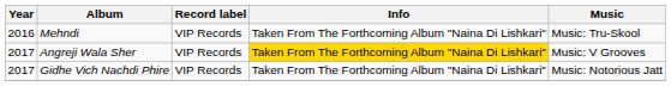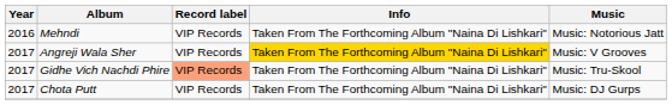 <table class=wikitable>
 <tr>
 <th>Year</th>
 <th>Album</th>
 <th>Record label</th>
 <th>Info</th>
 <th>Music</th>
 </tr>
 <tr>
 <td>2016</td>
 <td><em>Mehndi</em></td>
 <td>VIP Records</td>
 <td>Taken From The Forthcoming Album "Naina Di Lishkari"</td>
-<td>Music: Tru-Skool</td>
+<td>Music: Notorious Jatt</td>
 </tr>
 <tr>
 <td>2017</td>
 <td><em>Angreji Wala Sher</em></td>
 <td>VIP Records</td>
 <td style="background: gold;">Taken From The Forthcoming Album "Naina Di Lishkari"</td>
 <td>Music: V Grooves</td>
 </tr>
 <tr>
 <td>2017</td>
 <td><em>Gidhe Vich Nachdi Phire</em></td>
+<td style="background: lightsalmon;">VIP Records</td>
+<td>Taken From The Forthcoming Album "Naina Di Lishkari"</td>
+<td>Music: Tru-Skool</td>
+</tr>
+<tr>
+<td>2017</td>
+<td><em>Chota Putt</em></td>
 <td>VIP Records</td>
 <td>Taken From The Forthcoming Album "Naina Di Lishkari"</td>
-<td>Music: Notorious Jatt</td>
+<td>Music: DJ Gurps</td>
 </tr>
 <tr>
 </tr>
 </table>
